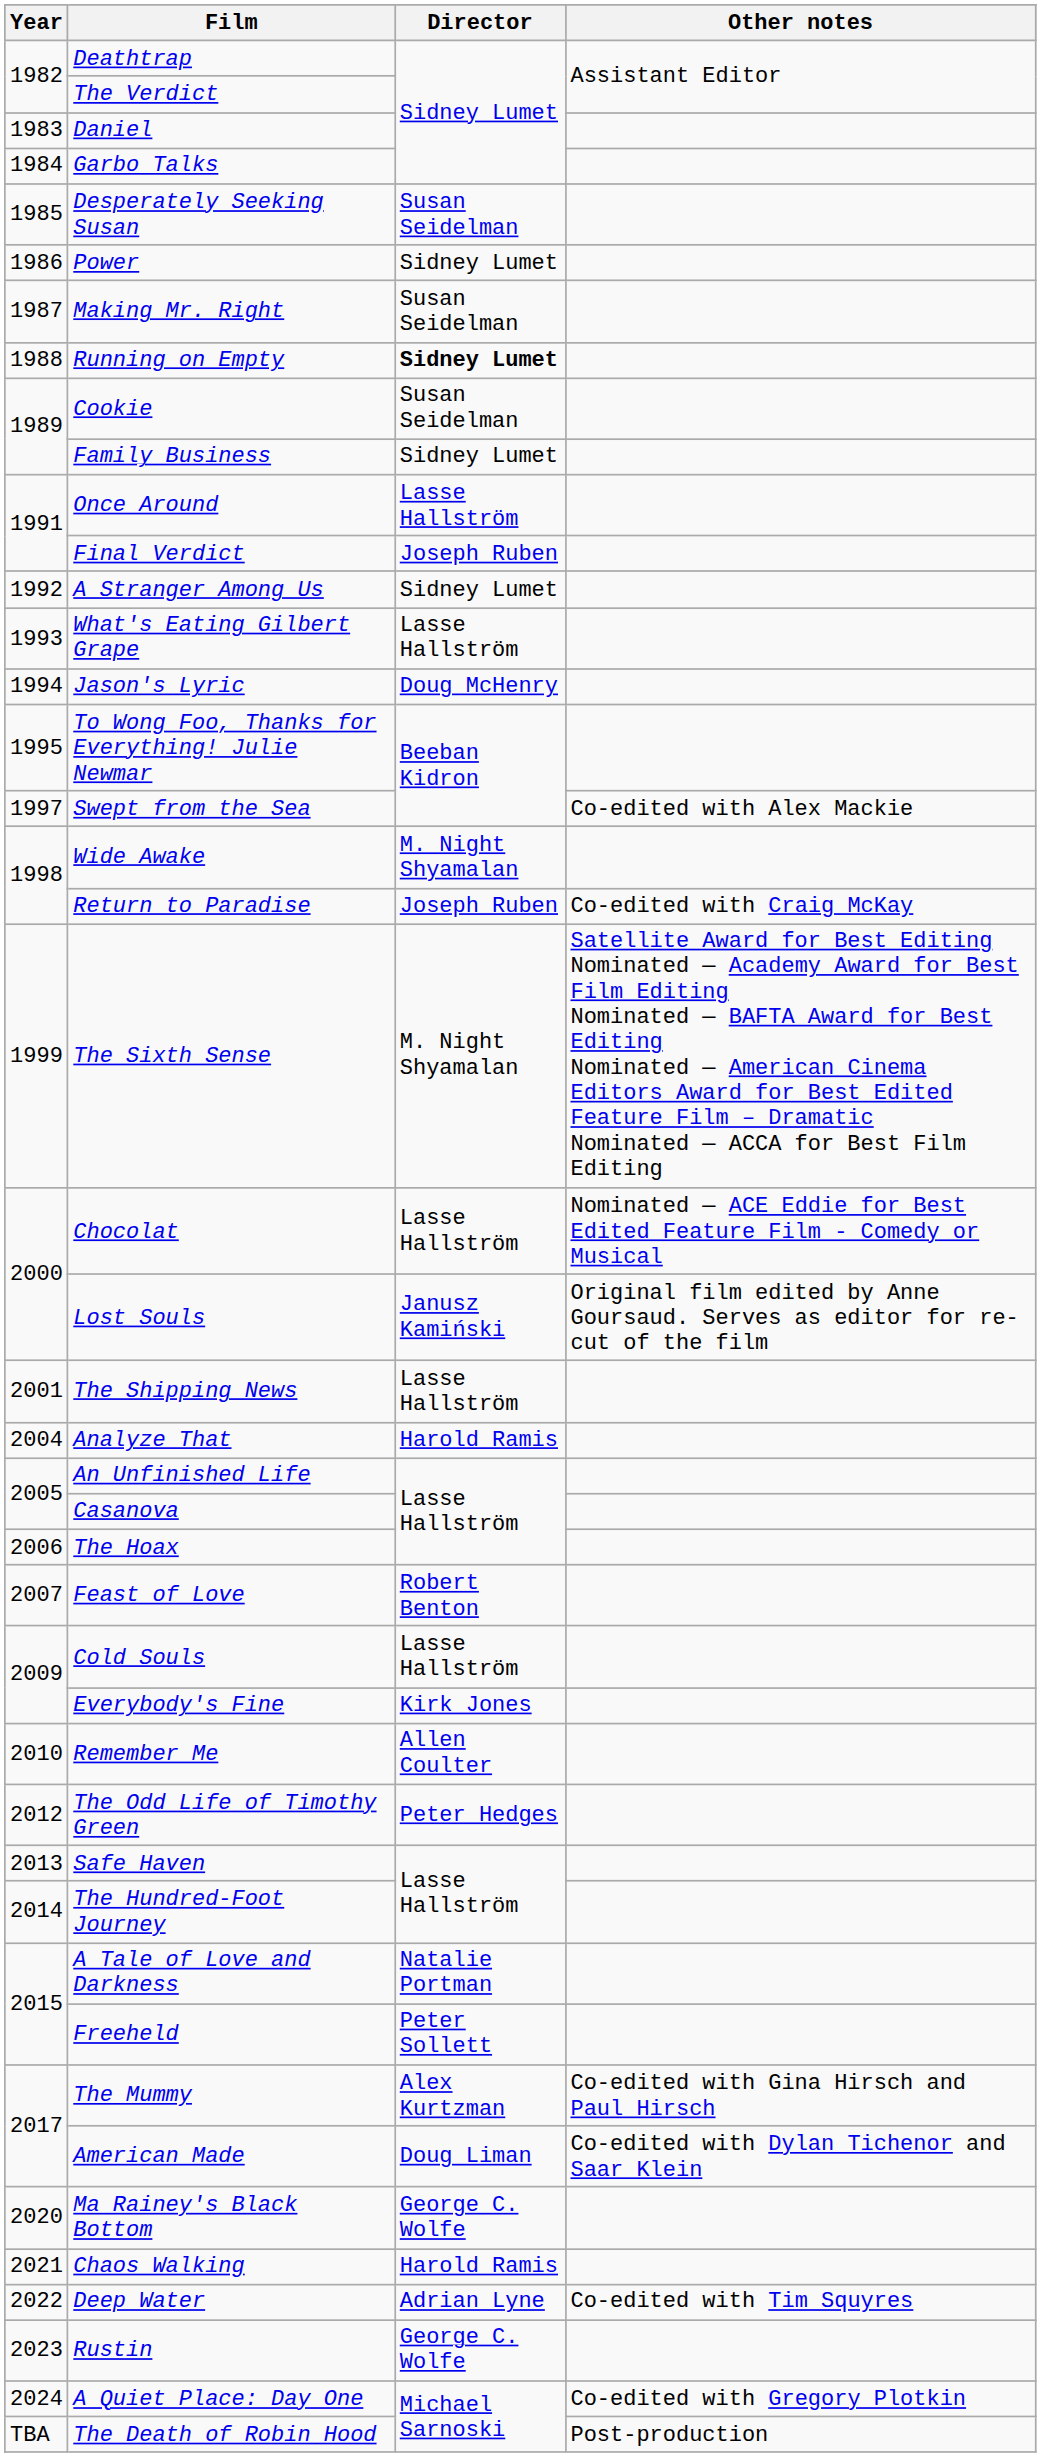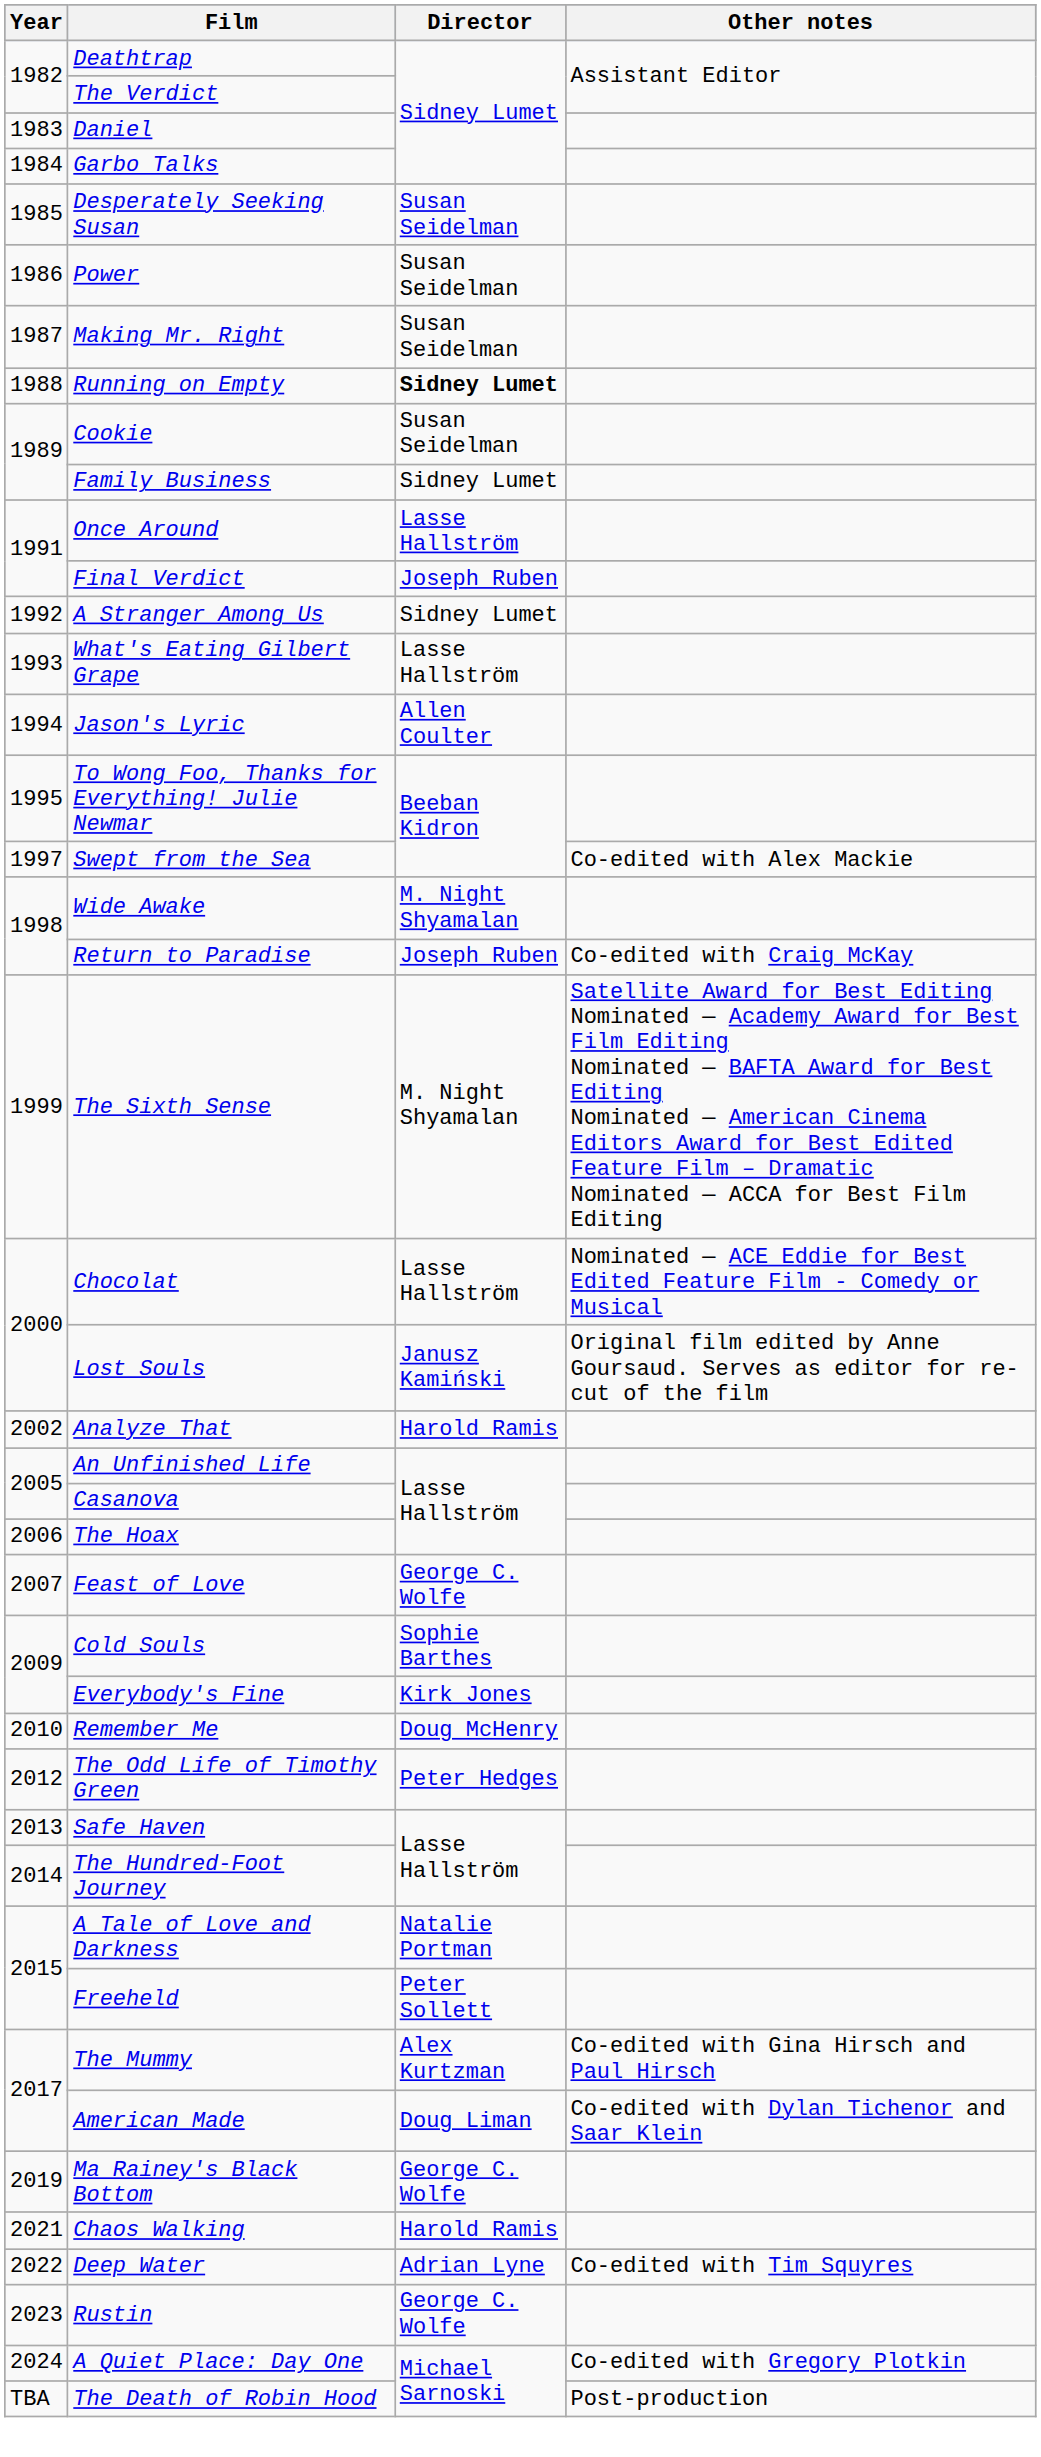 <table class="wikitable">
 <tr style="background:#b0c4de; text-align:center;">
 <th>Year</th>
 <th>Film</th>
 <th>Director</th>
 <th>Other notes</th>
 </tr>
 <tr>
 <td rowspan=2>1982</td>
 <td><em><a href='#'>Deathtrap</a></em></td>
 <td rowspan=4><a href='#'>Sidney Lumet</a></td>
 <td rowspan=2>Assistant Editor</td>
 </tr>
 <tr>
 <td><em><a href='#'>The Verdict</a></em></td>
 </tr>
 <tr>
 <td>1983</td>
 <td><em><a href='#'>Daniel</a></em></td>
 <td></td>
 </tr>
 <tr>
 <td>1984</td>
 <td><em><a href='#'>Garbo Talks</a></em></td>
 <td></td>
 </tr>
 <tr>
 <td>1985</td>
 <td><em><a href='#'>Desperately Seeking Susan</a></em></td>
 <td><a href='#'>Susan Seidelman</a></td>
 <td></td>
 </tr>
 <tr>
 <td>1986</td>
 <td><em><a href='#'>Power</a></em></td>
-<td>Sidney Lumet</td>
+<td>Susan Seidelman</td>
 <td></td>
 </tr>
 <tr>
 <td>1987</td>
 <td><em><a href='#'>Making Mr. Right</a></em></td>
 <td>Susan Seidelman</td>
 <td></td>
 </tr>
 <tr>
 <td>1988</td>
 <td><em><a href='#'>Running on Empty</a></em></td>
 <td><strong>Sidney Lumet</strong></td>
 <td></td>
 </tr>
 <tr>
 <td rowspan=2>1989</td>
 <td><em><a href='#'>Cookie</a></em></td>
 <td>Susan Seidelman</td>
 <td></td>
 </tr>
 <tr>
 <td><em><a href='#'>Family Business</a></em></td>
 <td>Sidney Lumet</td>
 <td></td>
 </tr>
 <tr>
 <td rowspan=2>1991</td>
 <td><em><a href='#'>Once Around</a></em></td>
 <td><a href='#'>Lasse Hallström</a></td>
 <td></td>
 </tr>
 <tr>
 <td><em><a href='#'>Final Verdict</a></em></td>
 <td><a href='#'>Joseph Ruben</a></td>
 <td></td>
 </tr>
 <tr>
 <td>1992</td>
 <td><em><a href='#'>A Stranger Among Us</a></em></td>
 <td>Sidney Lumet</td>
 <td></td>
 </tr>
 <tr>
 <td>1993</td>
 <td><em><a href='#'>What's Eating Gilbert Grape</a></em></td>
 <td>Lasse Hallström</td>
 <td></td>
 </tr>
 <tr>
 <td>1994</td>
 <td><em><a href='#'>Jason's Lyric</a></em></td>
-<td><a href='#'>Doug McHenry</a></td>
+<td><a href='#'>Allen Coulter</a></td>
 <td></td>
 </tr>
 <tr>
 <td>1995</td>
 <td><em><a href='#'>To Wong Foo, Thanks for Everything! Julie Newmar</a></em></td>
 <td rowspan=2><a href='#'>Beeban Kidron</a></td>
 <td></td>
 </tr>
 <tr>
 <td>1997</td>
 <td><em><a href='#'>Swept from the Sea</a></em></td>
 <td>Co-edited with Alex Mackie</td>
 </tr>
 <tr>
 <td rowspan=2>1998</td>
 <td><em><a href='#'>Wide Awake</a></em></td>
 <td><a href='#'>M. Night Shyamalan</a></td>
 <td></td>
 </tr>
 <tr>
 <td><em><a href='#'>Return to Paradise</a></em></td>
 <td><a href='#'>Joseph Ruben</a></td>
 <td>Co-edited with <a href='#'>Craig McKay</a></td>
 </tr>
 <tr>
 <td>1999</td>
 <td><em><a href='#'>The Sixth Sense</a></em></td>
 <td>M. Night Shyamalan</td>
 <td><a href='#'>Satellite Award for Best Editing</a><br>Nominated — <a href='#'>Academy Award for Best Film Editing</a><br>Nominated — <a href='#'>BAFTA Award for Best Editing</a><br>Nominated — <a href='#'>American Cinema Editors Award for Best Edited Feature Film – Dramatic</a><br>Nominated — ACCA for Best Film Editing</td>
 </tr>
 <tr>
 <td rowspan=2>2000</td>
 <td><em><a href='#'>Chocolat</a></em></td>
 <td>Lasse Hallström</td>
 <td>Nominated — <a href='#'>ACE Eddie for Best Edited Feature Film - Comedy or Musical</a></td>
 </tr>
 <tr>
 <td><em><a href='#'>Lost Souls</a></em></td>
 <td><a href='#'>Janusz Kamiński</a></td>
 <td>Original film edited by Anne Goursaud. Serves as editor for re-cut of the film</td>
 </tr>
 <tr>
-<td>2001</td>
-<td><em><a href='#'>The Shipping News</a></em></td>
-<td>Lasse Hallström</td>
-<td></td>
-</tr>
-<tr>
-<td>2004</td>
+<td>2002</td>
 <td><em><a href='#'>Analyze That</a></em></td>
 <td><a href='#'>Harold Ramis</a></td>
 <td></td>
 </tr>
 <tr>
 <td rowspan=2>2005</td>
 <td><em><a href='#'>An Unfinished Life</a></em></td>
 <td rowspan=3>Lasse Hallström</td>
 <td></td>
 </tr>
 <tr>
 <td><em><a href='#'>Casanova</a></em></td>
 <td></td>
 </tr>
 <tr>
 <td>2006</td>
 <td><em><a href='#'>The Hoax</a></em></td>
 <td></td>
 </tr>
 <tr>
 <td>2007</td>
 <td><em><a href='#'>Feast of Love</a></em></td>
-<td><a href='#'>Robert Benton</a></td>
+<td><a href='#'>George C. Wolfe</a></td>
 <td></td>
 </tr>
 <tr>
 <td rowspan=2>2009</td>
 <td><em><a href='#'>Cold Souls</a></em></td>
-<td>Lasse Hallström</td>
+<td><a href='#'>Sophie Barthes</a></td>
 <td></td>
 </tr>
 <tr>
 <td><em><a href='#'>Everybody's Fine</a></em></td>
 <td><a href='#'>Kirk Jones</a></td>
 <td></td>
 </tr>
 <tr>
 <td>2010</td>
 <td><em><a href='#'>Remember Me</a></em></td>
-<td><a href='#'>Allen Coulter</a></td>
+<td><a href='#'>Doug McHenry</a></td>
 <td></td>
 </tr>
 <tr>
 <td>2012</td>
 <td><em><a href='#'>The Odd Life of Timothy Green</a></em></td>
 <td><a href='#'>Peter Hedges</a></td>
 <td></td>
 </tr>
 <tr>
 <td>2013</td>
 <td><em><a href='#'>Safe Haven</a></em></td>
 <td rowspan=2>Lasse Hallström</td>
 <td></td>
 </tr>
 <tr>
 <td>2014</td>
 <td><em><a href='#'>The Hundred-Foot Journey</a></em></td>
 <td></td>
 </tr>
 <tr>
 <td rowspan=2>2015</td>
 <td><em><a href='#'>A Tale of Love and Darkness</a></em></td>
 <td><a href='#'>Natalie Portman</a></td>
 <td></td>
 </tr>
 <tr>
 <td><em><a href='#'>Freeheld</a></em></td>
 <td><a href='#'>Peter Sollett</a></td>
 <td></td>
 </tr>
 <tr>
 <td rowspan=2>2017</td>
 <td><em><a href='#'>The Mummy</a></em></td>
 <td><a href='#'>Alex Kurtzman</a></td>
 <td>Co-edited with Gina Hirsch and <a href='#'>Paul Hirsch</a></td>
 </tr>
 <tr>
 <td><em><a href='#'>American Made</a></em></td>
 <td><a href='#'>Doug Liman</a></td>
 <td>Co-edited with <a href='#'>Dylan Tichenor</a> and <a href='#'>Saar Klein</a></td>
 </tr>
 <tr>
-<td>2020</td>
+<td>2019</td>
 <td><em><a href='#'>Ma Rainey's Black Bottom</a></em></td>
 <td><a href='#'>George C. Wolfe</a></td>
 <td></td>
 </tr>
 <tr>
 <td>2021</td>
 <td><em><a href='#'>Chaos Walking</a></em></td>
 <td><a href='#'>Harold Ramis</a></td>
 <td></td>
 </tr>
 <tr>
 <td>2022</td>
 <td><em><a href='#'>Deep Water</a></em></td>
 <td><a href='#'>Adrian Lyne</a></td>
 <td>Co-edited with <a href='#'>Tim Squyres</a></td>
 </tr>
 <tr>
 <td>2023</td>
 <td><em><a href='#'>Rustin</a></em></td>
 <td><a href='#'>George C. Wolfe</a></td>
 <td></td>
 </tr>
 <tr>
 <td>2024</td>
 <td><em><a href='#'>A Quiet Place: Day One</a></em></td>
 <td rowspan="2"><a href='#'>Michael Sarnoski</a></td>
 <td>Co-edited with <a href='#'>Gregory Plotkin</a></td>
 </tr>
 <tr>
 <td>TBA</td>
 <td><em><a href='#'>The Death of Robin Hood</a></em></td>
 <td>Post-production</td>
 </tr>
 </table>
